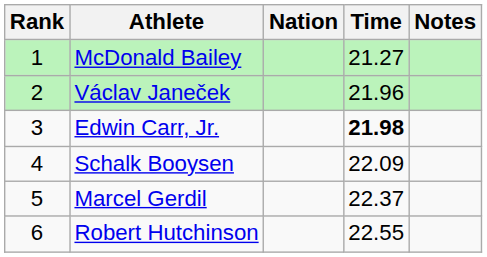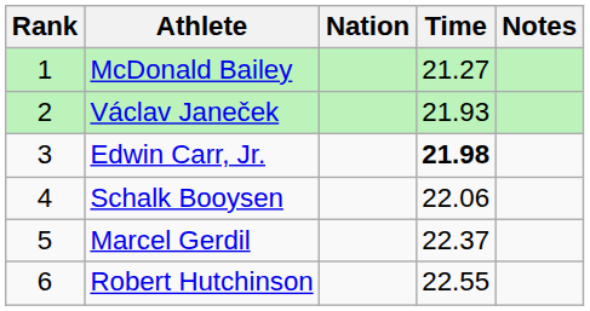 <table class="wikitable sortable" style="text-align:center">
 <tr>
 <th>Rank</th>
 <th>Athlete</th>
 <th>Nation</th>
 <th>Time</th>
 <th>Notes</th>
 </tr>
 <tr bgcolor=bbf3bb>
 <td>1</td>
 <td align=left><a href='#'>McDonald Bailey</a></td>
 <td align=left></td>
 <td>21.27</td>
 <td></td>
 </tr>
 <tr bgcolor=bbf3bb>
 <td>2</td>
 <td align=left><a href='#'>Václav Janeček</a></td>
 <td align=left></td>
-<td>21.96</td>
+<td>21.93</td>
 <td></td>
 </tr>
 <tr>
 <td>3</td>
 <td align=left><a href='#'>Edwin Carr, Jr.</a></td>
 <td align=left></td>
 <td><strong>21.98</strong></td>
 <td></td>
 </tr>
 <tr>
 <td>4</td>
 <td align=left><a href='#'>Schalk Booysen</a></td>
 <td align=left></td>
-<td>22.09</td>
+<td>22.06</td>
 <td></td>
 </tr>
 <tr>
 <td>5</td>
 <td align=left><a href='#'>Marcel Gerdil</a></td>
 <td align=left></td>
 <td>22.37</td>
 <td></td>
 </tr>
 <tr>
 <td>6</td>
 <td align=left><a href='#'>Robert Hutchinson</a></td>
 <td align=left></td>
 <td>22.55</td>
 <td></td>
 </tr>
 </table>
